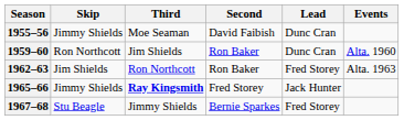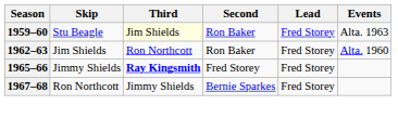 <table class="wikitable">
 <tr>
 <th scope="col">Season</th>
 <th scope="col">Skip</th>
 <th scope="col">Third</th>
 <th scope="col">Second</th>
 <th scope="col">Lead</th>
 <th scope="col">Events</th>
 </tr>
 <tr>
-<th scope="row">1955–56</th>
-<td>Jimmy Shields</td>
-<td>Moe Seaman</td>
-<td>David Faibish</td>
-<td>Dunc Cran</td>
-<td></td>
-</tr>
-<tr>
 <th scope="row">1959–60</th>
-<td>Ron Northcott</td>
-<td>Jim Shields</td>
+<td><a href='#'>Stu Beagle</a></td>
+<td style="background: lightyellow;">Jim Shields</td>
 <td><a href='#'>Ron Baker</a></td>
-<td>Dunc Cran</td>
-<td><a href='#'>Alta.</a> 1960 <br> </td>
+<td><a href='#'>Fred Storey</a></td>
+<td>Alta. 1963 <br> </td>
 </tr>
 <tr>
 <th scope="row">1962–63</th>
 <td>Jim Shields</td>
 <td><a href='#'>Ron Northcott</a></td>
 <td>Ron Baker</td>
 <td>Fred Storey</td>
-<td>Alta. 1963 <br> </td>
+<td><a href='#'>Alta.</a> 1960 <br> </td>
 </tr>
 <tr>
 <th scope="row">1965–66</th>
 <td>Jimmy Shields</td>
 <td><strong><a href='#'>Ray Kingsmith</a></strong></td>
 <td>Fred Storey</td>
-<td>Jack Hunter</td>
+<td>Fred Storey</td>
 <td></td>
 </tr>
 <tr>
 <th scope="row">1967–68</th>
-<td><a href='#'>Stu Beagle</a></td>
+<td>Ron Northcott</td>
 <td>Jimmy Shields</td>
 <td><a href='#'>Bernie Sparkes</a></td>
 <td>Fred Storey</td>
 <td> <br> </td>
 </tr>
 </table>
